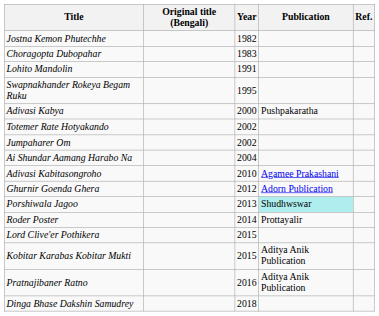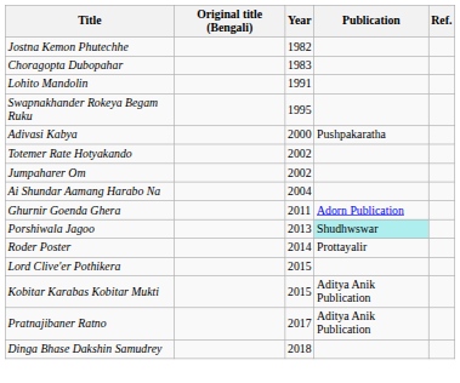 <table class="wikitable sortable">
 <tr>
 <th>Title</th>
 <th>Original title (Bengali)</th>
 <th>Year</th>
 <th>Publication</th>
 <th>Ref.</th>
 </tr>
 <tr>
 <td><em>Jostna Kemon Phutechhe</em></td>
 <td><em></em></td>
 <td>1982</td>
 <td></td>
 <td></td>
 </tr>
 <tr>
 <td><em>Choragopta Dubopahar</em></td>
 <td><em></em></td>
 <td>1983</td>
 <td></td>
 <td></td>
 </tr>
 <tr>
 <td><em>Lohito Mandolin</em></td>
 <td><em></em></td>
 <td>1991</td>
 <td></td>
 <td></td>
 </tr>
 <tr>
 <td><em>Swapnakhander Rokeya Begam Ruku</em></td>
 <td><em></em></td>
 <td>1995</td>
 <td></td>
 <td></td>
 </tr>
 <tr>
 <td><em>Adivasi Kabya</em></td>
 <td><em></em></td>
 <td>2000</td>
 <td>Pushpakaratha</td>
 <td></td>
 </tr>
 <tr>
 <td><em>Totemer Rate Hotyakando</em></td>
 <td><em></em></td>
 <td>2002</td>
 <td></td>
 <td></td>
 </tr>
 <tr>
 <td><em>Jumpaharer Om</em></td>
 <td><em></em></td>
 <td>2002</td>
 <td></td>
 <td></td>
 </tr>
 <tr>
 <td><em>Ai Shundar Aamang Harabo Na</em></td>
 <td><em></em></td>
 <td>2004</td>
 <td></td>
 <td></td>
 </tr>
 <tr>
-<td><em>Adivasi Kabitasongroho</em></td>
-<td><em></em></td>
-<td>2010</td>
-<td><a href='#'>Agamee Prakashani</a></td>
-<td></td>
-</tr>
-<tr>
 <td><em>Ghurnir Goenda Ghera</em></td>
 <td><em></em></td>
-<td>2012</td>
+<td>2011</td>
 <td><a href='#'>Adorn Publication</a></td>
 <td></td>
 </tr>
 <tr>
 <td><em>Porshiwala Jagoo</em></td>
 <td><em></em></td>
 <td>2013</td>
 <td style="background: paleturquoise;">Shudhwswar</td>
 <td></td>
 </tr>
 <tr>
 <td><em>Roder Poster</em></td>
 <td></td>
 <td>2014</td>
 <td>Prottayalir</td>
 <td></td>
 </tr>
 <tr>
 <td><em>Lord Clive'er Pothikera</em></td>
 <td><em></em></td>
 <td>2015</td>
 <td></td>
 <td></td>
 </tr>
 <tr>
 <td><em>Kobitar Karabas Kobitar Mukti</em></td>
 <td><em></em></td>
 <td>2015</td>
 <td>Aditya Anik Publication</td>
 <td></td>
 </tr>
 <tr>
 <td><em>Pratnajibaner Ratno</em></td>
 <td><em></em></td>
-<td>2016</td>
+<td>2017</td>
 <td>Aditya Anik Publication</td>
 <td></td>
 </tr>
 <tr>
 <td><em>Dinga Bhase Dakshin Samudrey</em></td>
 <td><em></em></td>
 <td>2018</td>
 <td></td>
 <td></td>
 </tr>
 </table>
